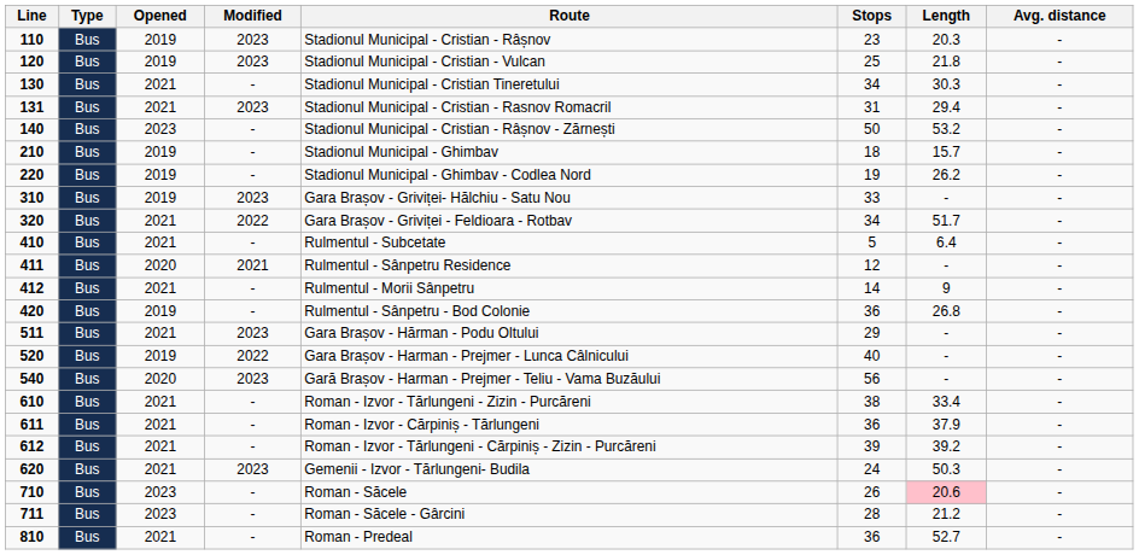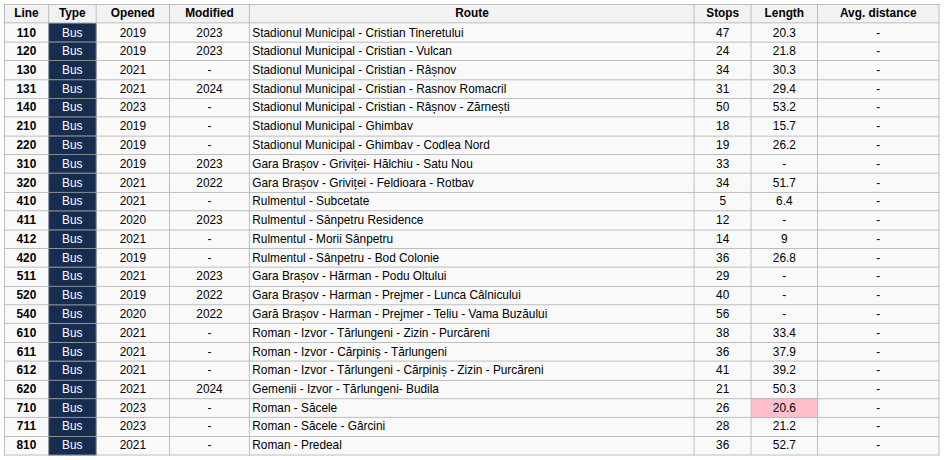 <table class="wikitable sortable" style="width: 100%; text-align: center">
 <tr>
 <th>Line</th>
 <th>Type</th>
 <th>Opened</th>
 <th>Modified</th>
 <th>Route</th>
 <th>Stops</th>
 <th>Length</th>
 <th>Avg. distance</th>
 </tr>
 <tr>
 <td style="font-weight:bold">110</td>
 <td style="background: #162d50; color: white">Bus</td>
 <td>2019</td>
 <td>2023</td>
-<td style="text-align: left">Stadionul Municipal - Cristian - Râșnov</td>
-<td>23</td>
+<td style="text-align: left">Stadionul Municipal - Cristian Tineretului</td>
+<td>47</td>
 <td>20.3</td>
 <td>-</td>
 </tr>
 <tr>
 <td style="font-weight:bold">120</td>
 <td style="background: #162d50; color: white">Bus</td>
 <td>2019</td>
 <td>2023</td>
 <td style="text-align: left">Stadionul Municipal - Cristian - Vulcan</td>
-<td>25</td>
+<td>24</td>
 <td>21.8</td>
 <td>-</td>
 </tr>
 <tr>
 <td style="font-weight:bold">130</td>
 <td style="background: #162d50; color: white">Bus</td>
 <td>2021</td>
 <td>-</td>
-<td style="text-align: left">Stadionul Municipal - Cristian Tineretului</td>
+<td style="text-align: left">Stadionul Municipal - Cristian - Râșnov</td>
 <td>34</td>
 <td>30.3</td>
 <td>-</td>
 </tr>
 <tr>
 <td style="font-weight:bold">131</td>
 <td style="background: #162d50; color: white">Bus</td>
 <td>2021</td>
-<td>2023</td>
+<td>2024</td>
 <td style="text-align: left">Stadionul Municipal - Cristian - Rasnov Romacril</td>
 <td>31</td>
 <td>29.4</td>
 <td>-</td>
 </tr>
 <tr>
 <td style="font-weight:bold">140</td>
 <td style="background: #162d50; color: white">Bus</td>
 <td>2023</td>
 <td>-</td>
 <td style="text-align: left">Stadionul Municipal - Cristian - Râșnov - Zărnești</td>
 <td>50</td>
 <td>53.2</td>
 <td>-</td>
 </tr>
 <tr>
 <td style="font-weight:bold">210</td>
 <td style="background: #162d50; color: white">Bus</td>
 <td>2019</td>
 <td>-</td>
 <td style="text-align: left">Stadionul Municipal - Ghimbav</td>
 <td>18</td>
 <td>15.7</td>
 <td>-</td>
 </tr>
 <tr>
 <td style="font-weight:bold">220</td>
 <td style="background: #162d50; color: white">Bus</td>
 <td>2019</td>
 <td>-</td>
 <td style="text-align: left">Stadionul Municipal - Ghimbav - Codlea Nord</td>
 <td>19</td>
 <td>26.2</td>
 <td>-</td>
 </tr>
 <tr>
 <td style="font-weight:bold">310</td>
 <td style="background: #162d50; color: white">Bus</td>
 <td>2019</td>
 <td>2023</td>
 <td style="text-align: left">Gara Brașov - Griviței- Hălchiu - Satu Nou</td>
 <td>33</td>
 <td>-</td>
 <td>-</td>
 </tr>
 <tr>
 <td style="font-weight:bold">320</td>
 <td style="background: #162d50; color: white">Bus</td>
 <td>2021</td>
 <td>2022</td>
 <td style="text-align: left">Gara Brașov - Griviței - Feldioara - Rotbav</td>
 <td>34</td>
 <td>51.7</td>
 <td>-</td>
 </tr>
 <tr>
 <td style="font-weight:bold">410</td>
 <td style="background: #162d50; color: white">Bus</td>
 <td>2021</td>
 <td>-</td>
 <td style="text-align: left">Rulmentul - Subcetate</td>
 <td>5</td>
 <td>6.4</td>
 <td>-</td>
 </tr>
 <tr>
 <td style="font-weight:bold">411</td>
 <td style="background: #162d50; color: white">Bus</td>
 <td>2020</td>
-<td>2021</td>
+<td>2023</td>
 <td style="text-align: left">Rulmentul - Sânpetru Residence</td>
 <td>12</td>
 <td>-</td>
 <td>-</td>
 </tr>
 <tr>
 <td style="font-weight:bold">412</td>
 <td style="background: #162d50; color: white">Bus</td>
 <td>2021</td>
 <td>-</td>
 <td style="text-align: left">Rulmentul - Morii Sânpetru</td>
 <td>14</td>
 <td>9</td>
 <td>-</td>
 </tr>
 <tr>
 <td style="font-weight:bold">420</td>
 <td style="background: #162d50; color: white">Bus</td>
 <td>2019</td>
 <td>-</td>
 <td style="text-align: left">Rulmentul - Sânpetru - Bod Colonie</td>
 <td>36</td>
 <td>26.8</td>
 <td>-</td>
 </tr>
 <tr>
 <td style="font-weight:bold">511</td>
 <td style="background: #162d50; color: white">Bus</td>
 <td>2021</td>
 <td>2023</td>
 <td style="text-align: left">Gara Brașov - Hărman - Podu Oltului</td>
 <td>29</td>
 <td>-</td>
 <td>-</td>
 </tr>
 <tr>
 <td style="font-weight:bold">520</td>
 <td style="background: #162d50; color: white">Bus</td>
 <td>2019</td>
 <td>2022</td>
 <td style="text-align: left">Gara Brașov - Harman - Prejmer - Lunca Câlnicului</td>
 <td>40</td>
 <td>-</td>
 <td>-</td>
 </tr>
 <tr>
 <td style="font-weight:bold">540</td>
 <td style="background: #162d50; color: white">Bus</td>
 <td>2020</td>
-<td>2023</td>
+<td>2022</td>
 <td style="text-align: left">Gară Brașov - Harman - Prejmer - Teliu - Vama Buzăului</td>
 <td>56</td>
 <td>-</td>
 <td>-</td>
 </tr>
 <tr>
 <td style="font-weight:bold">610</td>
 <td style="background: #162d50; color: white">Bus</td>
 <td>2021</td>
 <td>-</td>
 <td style="text-align: left">Roman - Izvor - Tărlungeni - Zizin - Purcăreni</td>
 <td>38</td>
 <td>33.4</td>
 <td>-</td>
 </tr>
 <tr>
 <td style="font-weight:bold">611</td>
 <td style="background: #162d50; color: white">Bus</td>
 <td>2021</td>
 <td>-</td>
 <td style="text-align: left">Roman - Izvor - Cărpiniș - Tărlungeni</td>
 <td>36</td>
 <td>37.9</td>
 <td>-</td>
 </tr>
 <tr>
 <td style="font-weight:bold">612</td>
 <td style="background: #162d50; color: white">Bus</td>
 <td>2021</td>
 <td>-</td>
 <td style="text-align: left">Roman - Izvor - Tărlungeni - Cărpiniș - Zizin - Purcăreni</td>
-<td>39</td>
+<td>41</td>
 <td>39.2</td>
 <td>-</td>
 </tr>
 <tr>
 <td style="font-weight:bold">620</td>
 <td style="background: #162d50; color: white">Bus</td>
 <td>2021</td>
-<td>2023</td>
+<td>2024</td>
 <td style="text-align: left">Gemenii - Izvor - Tărlungeni- Budila</td>
-<td>24</td>
+<td>21</td>
 <td>50.3</td>
 <td>-</td>
 </tr>
 <tr>
 <td style="font-weight:bold">710</td>
 <td style="background: #162d50; color: white">Bus</td>
 <td>2023</td>
 <td>-</td>
 <td style="text-align: left">Roman - Săcele</td>
 <td>26</td>
 <td style="background: pink;">20.6</td>
 <td>-</td>
 </tr>
 <tr>
 <td style="font-weight:bold">711</td>
 <td style="background: #162d50; color: white">Bus</td>
 <td>2023</td>
 <td>-</td>
 <td style="text-align: left">Roman - Săcele - Gârcini</td>
 <td>28</td>
 <td>21.2</td>
 <td>-</td>
 </tr>
 <tr>
 <td style="font-weight:bold">810</td>
 <td style="background: #162d50; color: white">Bus</td>
 <td>2021</td>
 <td>-</td>
 <td style="text-align: left">Roman - Predeal</td>
 <td>36</td>
 <td>52.7</td>
 <td>-</td>
 </tr>
 </table>
